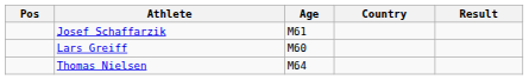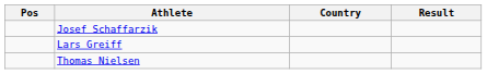 <table class="wikitable"  style="text-align:center; width:50%;">
 <tr>
 <th>Pos</th>
 <th>Athlete</th>
-<th>Age</th>
 <th>Country</th>
 <th>Result</th>
 </tr>
 <tr>
 <td align=center></td>
 <td align=left><a href='#'>Josef Schaffarzik</a></td>
-<td align=left>M61</td>
 <td align=left></td>
 <td></td>
 </tr>
 <tr>
 <td align=center></td>
 <td align=left><a href='#'>Lars Greiff</a></td>
-<td align=left>M60</td>
 <td align=left></td>
 <td></td>
 </tr>
 <tr>
 <td align=center></td>
 <td align=left><a href='#'>Thomas Nielsen</a></td>
-<td align=left>M64</td>
 <td align=left></td>
 <td></td>
 </tr>
 </table>
